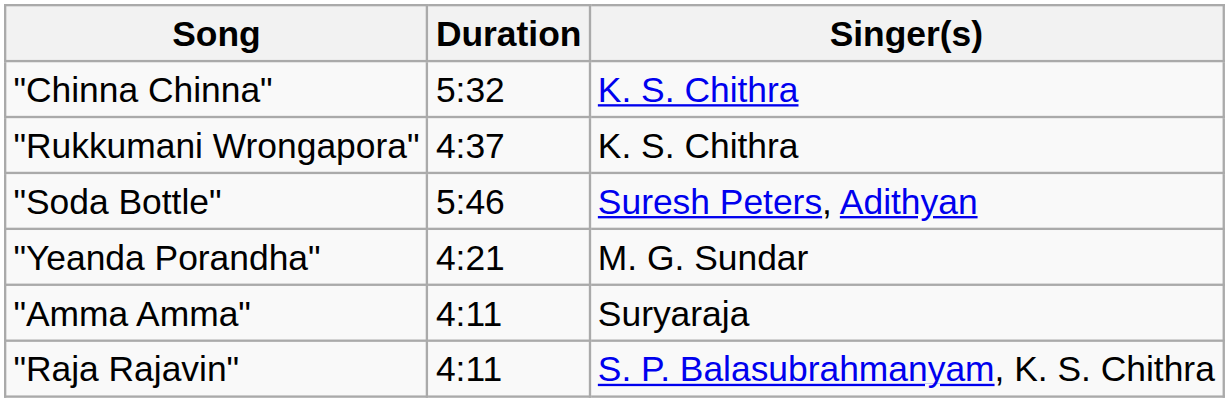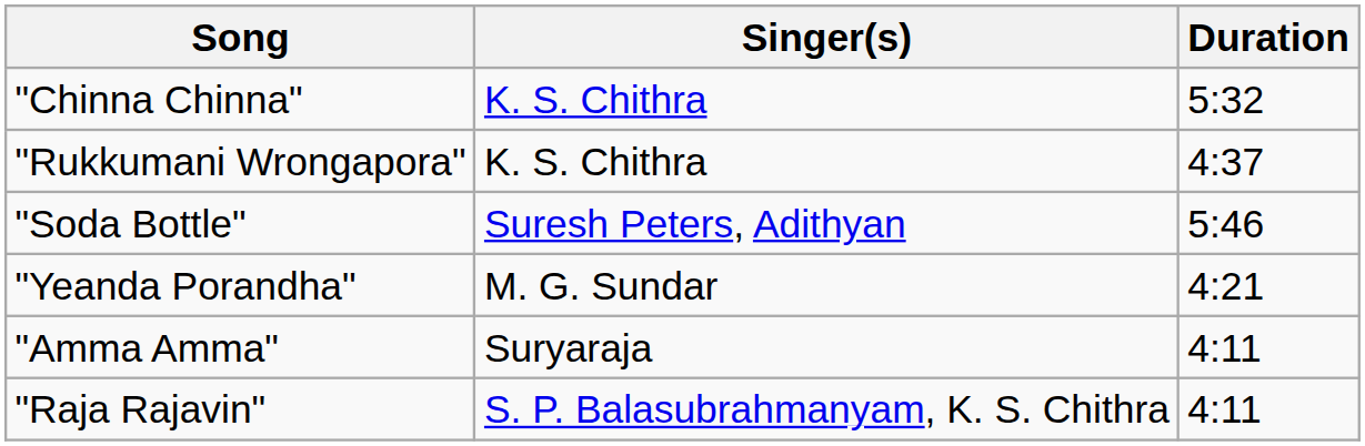 <table class="wikitable" style="font-size:95%;">
 <tr>
 <th>Song</th>
+<th>Singer(s)</th>
 <th>Duration</th>
-<th>Singer(s)</th>
 </tr>
 <tr>
 <td>"Chinna Chinna"</td>
+<td><a href='#'>K. S. Chithra</a></td>
 <td>5:32</td>
-<td><a href='#'>K. S. Chithra</a></td>
 </tr>
 <tr>
 <td>"Rukkumani Wrongapora"</td>
+<td>K. S. Chithra</td>
 <td>4:37</td>
-<td>K. S. Chithra</td>
 </tr>
 <tr>
 <td>"Soda Bottle"</td>
+<td><a href='#'>Suresh Peters</a>, <a href='#'>Adithyan</a></td>
 <td>5:46</td>
-<td><a href='#'>Suresh Peters</a>, <a href='#'>Adithyan</a></td>
 </tr>
 <tr>
 <td>"Yeanda Porandha"</td>
+<td>M. G. Sundar</td>
 <td>4:21</td>
-<td>M. G. Sundar</td>
 </tr>
 <tr>
 <td>"Amma Amma"</td>
+<td>Suryaraja</td>
 <td>4:11</td>
-<td>Suryaraja</td>
 </tr>
 <tr>
 <td>"Raja Rajavin"</td>
+<td><a href='#'>S. P. Balasubrahmanyam</a>, K. S. Chithra</td>
 <td>4:11</td>
-<td><a href='#'>S. P. Balasubrahmanyam</a>, K. S. Chithra</td>
 </tr>
 </table>
